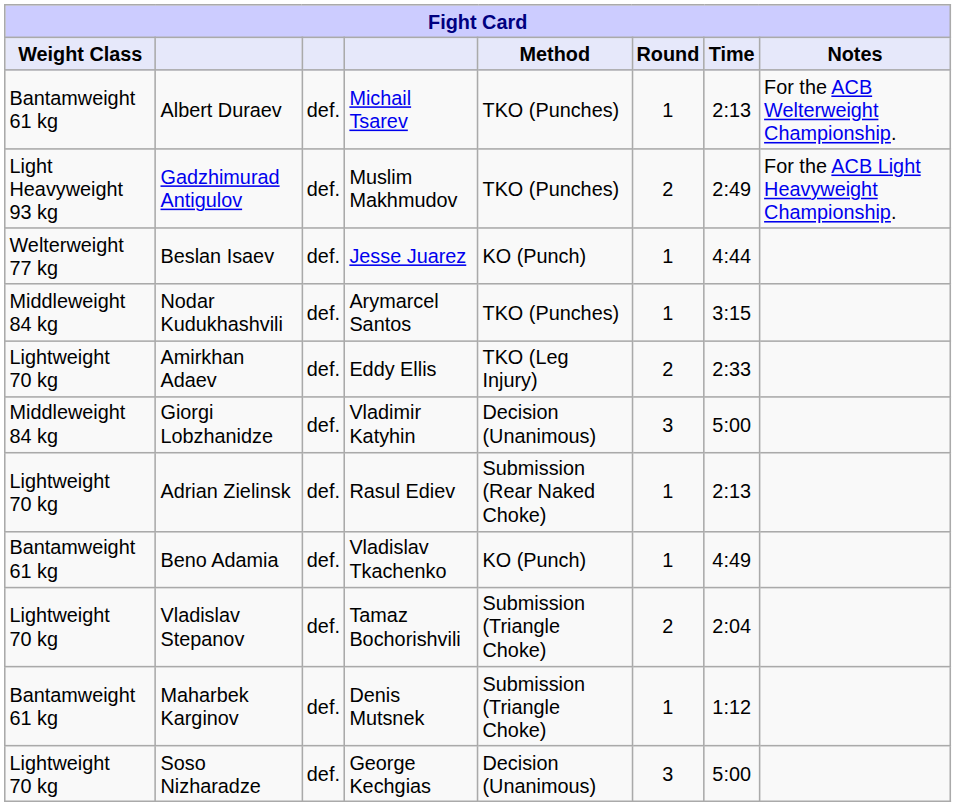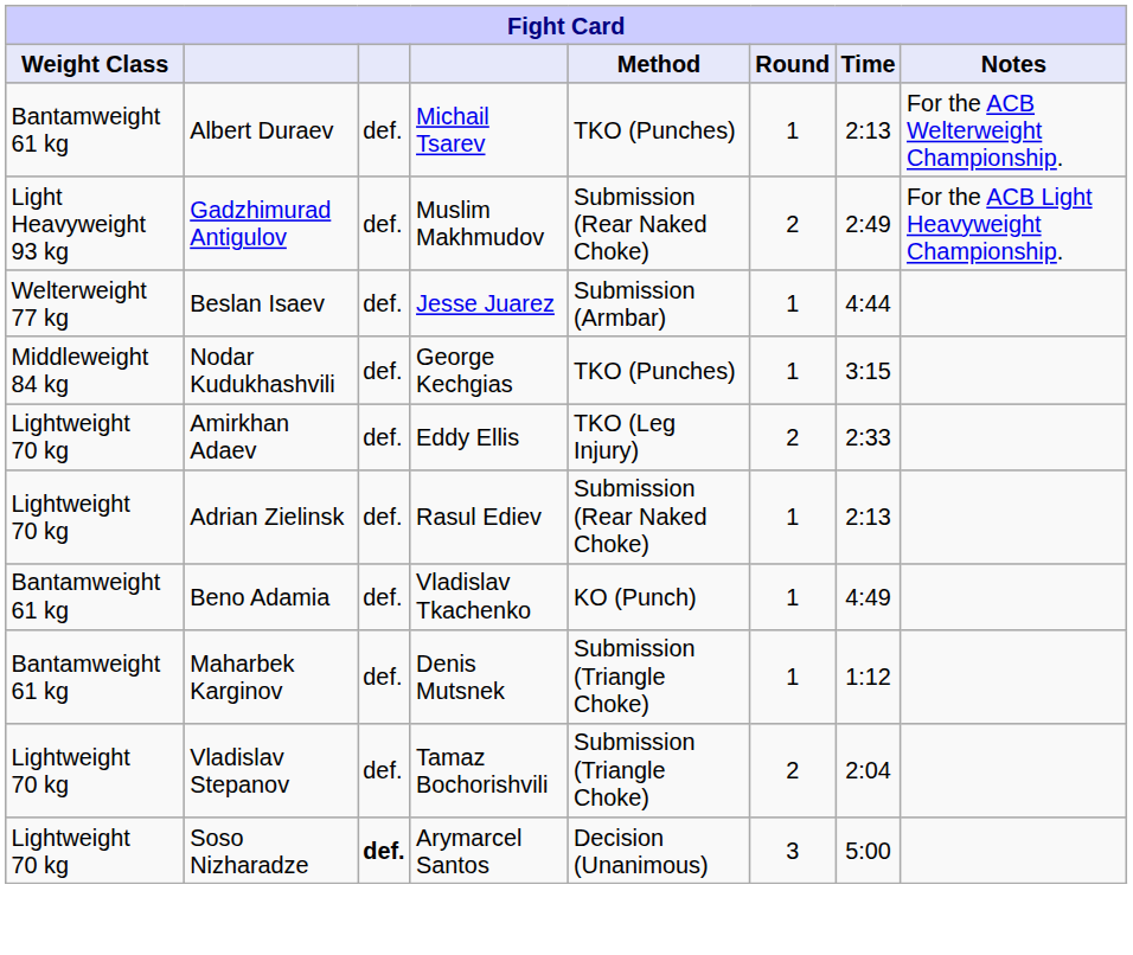 <table class="wikitable" style="font-size: 80%;">
 <tr>
 <th colspan="8" style="background-color: #ccf; color: #000080; text-align: center;"><strong>Fight Card</strong></th>
 </tr>
 <tr>
 <th colspan="1" style="background-color: #E6E8FA; color: #000000; text-align: center;">Weight Class</th>
 <th colspan="1" style="background-color: #E6E8FA; color: #000000; text-align: center;"></th>
 <th colspan="1" style="background-color: #E6E8FA; color: #000000; text-align: center;"></th>
 <th colspan="1" style="background-color: #E6E8FA; color: #000000; text-align: center;"></th>
 <th colspan="1" style="background-color: #E6E8FA; color: #000000; text-align: center;">Method</th>
 <th colspan="1" style="background-color: #E6E8FA; color: #000000; text-align: center;">Round</th>
 <th colspan="1" style="background-color: #E6E8FA; color: #000000; text-align: center;">Time</th>
 <th colspan="1" style="background-color: #E6E8FA; color: #000000; text-align: center;">Notes</th>
 </tr>
 <tr>
 <td>Bantamweight 61 kg</td>
 <td> Albert Duraev</td>
 <td>def.</td>
 <td> <a href='#'>Michail Tsarev</a></td>
 <td>TKO (Punches)</td>
 <td align=center>1</td>
 <td align=center>2:13</td>
 <td>For the <a href='#'>ACB Welterweight Championship</a>.</td>
 </tr>
 <tr>
 <td>Light Heavyweight 93 kg</td>
 <td> <a href='#'>Gadzhimurad Antigulov</a></td>
 <td>def.</td>
 <td> Muslim Makhmudov</td>
-<td>TKO (Punches)</td>
+<td>Submission (Rear Naked Choke)</td>
 <td align=center>2</td>
 <td align=center>2:49</td>
 <td>For the <a href='#'>ACB Light Heavyweight Championship</a>.</td>
 </tr>
 <tr>
 <td>Welterweight 77 kg</td>
 <td> Beslan Isaev</td>
 <td>def.</td>
 <td> <a href='#'>Jesse Juarez</a></td>
-<td>KO (Punch)</td>
+<td>Submission (Armbar)</td>
 <td align=center>1</td>
 <td align=center>4:44</td>
 <td></td>
 </tr>
 <tr>
 <td>Middleweight 84 kg</td>
 <td> Nodar Kudukhashvili</td>
 <td>def.</td>
-<td> Arymarcel Santos</td>
+<td> George Kechgias</td>
 <td>TKO (Punches)</td>
 <td align=center>1</td>
 <td align=center>3:15</td>
 <td></td>
 </tr>
 <tr>
 <td>Lightweight 70 kg</td>
 <td> Amirkhan Adaev</td>
 <td>def.</td>
 <td> Eddy Ellis</td>
 <td>TKO (Leg Injury)</td>
 <td align=center>2</td>
 <td align=center>2:33</td>
-<td></td>
-</tr>
-<tr>
-<td>Middleweight 84 kg</td>
-<td> Giorgi Lobzhanidze</td>
-<td>def.</td>
-<td> Vladimir Katyhin</td>
-<td>Decision (Unanimous)</td>
-<td align=center>3</td>
-<td align=center>5:00</td>
 <td></td>
 </tr>
 <tr>
 <td>Lightweight 70 kg</td>
 <td> Adrian Zielinsk</td>
 <td>def.</td>
 <td> Rasul Ediev</td>
 <td>Submission (Rear Naked Choke)</td>
 <td align=center>1</td>
 <td align=center>2:13</td>
 <td></td>
 </tr>
 <tr>
 <td>Bantamweight 61 kg</td>
 <td> Beno Adamia</td>
 <td>def.</td>
 <td> Vladislav Tkachenko</td>
 <td>KO (Punch)</td>
 <td align=center>1</td>
 <td align=center>4:49</td>
 <td></td>
 </tr>
 <tr>
-<td>Lightweight 70 kg</td>
-<td> Vladislav Stepanov</td>
-<td>def.</td>
-<td> Tamaz Bochorishvili</td>
-<td>Submission (Triangle Choke)</td>
-<td align=center>2</td>
-<td align=center>2:04</td>
-<td></td>
-</tr>
-<tr>
 <td>Bantamweight 61 kg</td>
 <td> Maharbek Karginov</td>
 <td>def.</td>
 <td> Denis Mutsnek</td>
 <td>Submission (Triangle Choke)</td>
 <td align=center>1</td>
 <td align=center>1:12</td>
 <td></td>
 </tr>
 <tr>
 <td>Lightweight 70 kg</td>
+<td> Vladislav Stepanov</td>
+<td>def.</td>
+<td> Tamaz Bochorishvili</td>
+<td>Submission (Triangle Choke)</td>
+<td align=center>2</td>
+<td align=center>2:04</td>
+<td></td>
+</tr>
+<tr>
+<td>Lightweight 70 kg</td>
 <td> Soso Nizharadze</td>
-<td>def.</td>
-<td> George Kechgias</td>
+<td><strong>def.</strong></td>
+<td> Arymarcel Santos</td>
 <td>Decision (Unanimous)</td>
 <td align=center>3</td>
 <td align=center>5:00</td>
 <td></td>
 </tr>
 <tr>
 </tr>
 </table>
